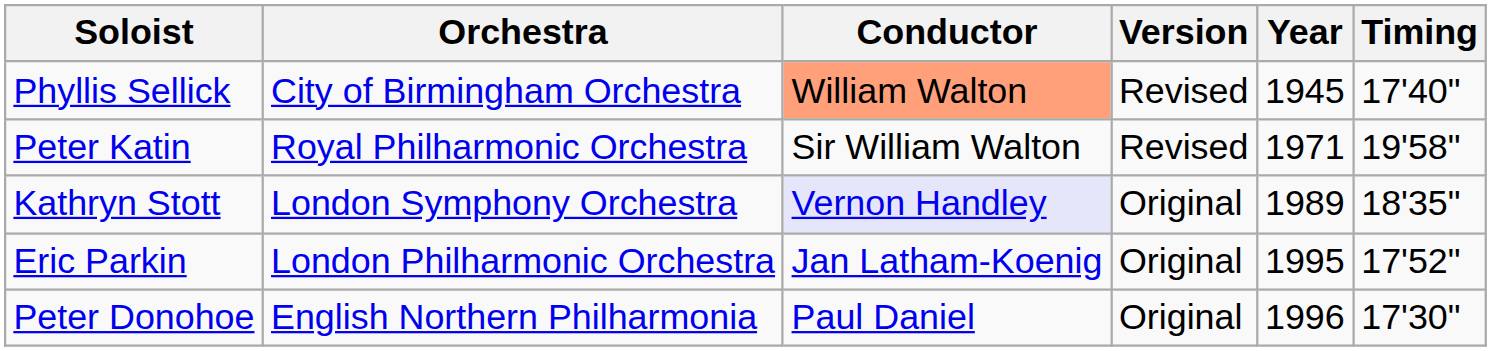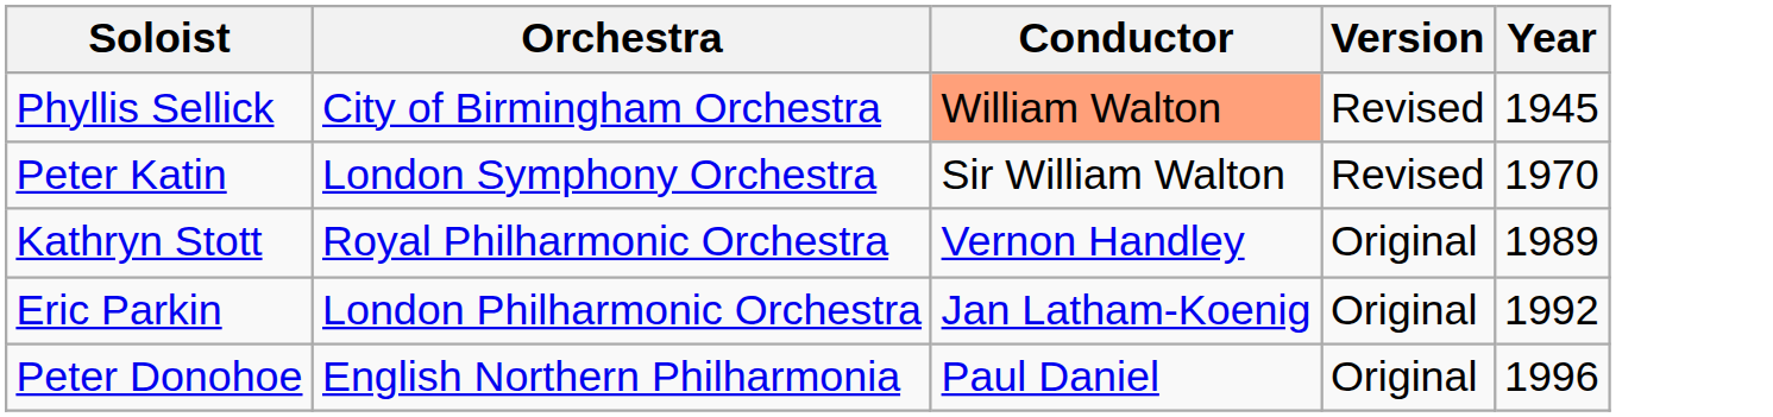 <table class="wikitable plainrowheaders" style="text-align: left; margin-right: 0;">
 <tr>
 <th scope="col">Soloist</th>
 <th scope="col">Orchestra</th>
 <th scope="col">Conductor</th>
 <th scope="col">Version</th>
 <th scope="col">Year</th>
-<th scope="col">Timing</th>
 </tr>
 <tr>
 <td><a href='#'>Phyllis Sellick</a></td>
 <td><a href='#'>City of Birmingham Orchestra</a></td>
 <td style="background: lightsalmon;">William Walton</td>
 <td>Revised</td>
 <td>1945</td>
-<td>17'40"</td>
 </tr>
 <tr>
 <td><a href='#'>Peter Katin</a></td>
-<td><a href='#'>Royal Philharmonic Orchestra</a></td>
+<td><a href='#'>London Symphony Orchestra</a></td>
 <td>Sir William Walton</td>
 <td>Revised</td>
-<td>1971</td>
-<td>19'58"</td>
+<td>1970</td>
 </tr>
 <tr>
 <td><a href='#'>Kathryn Stott</a></td>
-<td><a href='#'>London Symphony Orchestra</a></td>
-<td style="background: lavender;"><a href='#'>Vernon Handley</a></td>
+<td><a href='#'>Royal Philharmonic Orchestra</a></td>
+<td><a href='#'>Vernon Handley</a></td>
 <td>Original</td>
 <td>1989</td>
-<td>18'35"</td>
 </tr>
 <tr>
 <td><a href='#'>Eric Parkin</a></td>
 <td><a href='#'>London Philharmonic Orchestra</a></td>
 <td><a href='#'>Jan Latham-Koenig</a></td>
 <td>Original</td>
-<td>1995</td>
-<td>17'52"</td>
+<td>1992</td>
 </tr>
 <tr>
 <td><a href='#'>Peter Donohoe</a></td>
 <td><a href='#'>English Northern Philharmonia</a></td>
 <td><a href='#'>Paul Daniel</a></td>
 <td>Original</td>
 <td>1996</td>
-<td>17'30"</td>
 </tr>
 </table>
